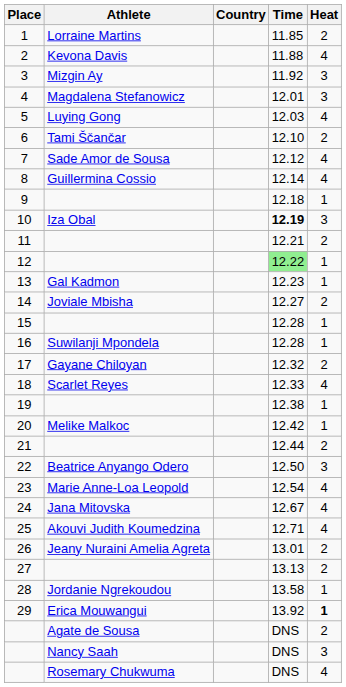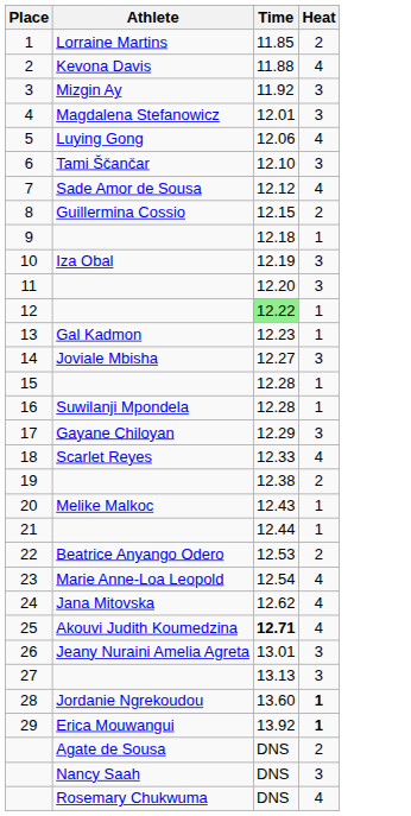 <table class="wikitable">
 <tr>
 <th>Place</th>
 <th>Athlete</th>
-<th>Country</th>
 <th>Time</th>
 <th>Heat</th>
 </tr>
 <tr>
 <td align=center>1</td>
 <td><a href='#'>Lorraine Martins</a></td>
-<td></td>
 <td>11.85</td>
 <td align=center>2</td>
 </tr>
 <tr>
 <td align=center>2</td>
 <td><a href='#'>Kevona Davis</a></td>
-<td></td>
 <td>11.88</td>
 <td align=center>4</td>
 </tr>
 <tr>
 <td align=center>3</td>
 <td><a href='#'>Mizgin Ay</a></td>
-<td></td>
 <td>11.92</td>
 <td align=center>3</td>
 </tr>
 <tr>
 <td align=center>4</td>
 <td><a href='#'>Magdalena Stefanowicz</a></td>
-<td></td>
 <td>12.01</td>
 <td align=center>3</td>
 </tr>
 <tr>
 <td align=center>5</td>
 <td><a href='#'>Luying Gong</a></td>
-<td></td>
-<td>12.03</td>
+<td>12.06</td>
 <td align=center>4</td>
 </tr>
 <tr>
 <td align=center>6</td>
 <td><a href='#'>Tami Ščančar</a></td>
-<td></td>
 <td>12.10</td>
-<td align=center>2</td>
+<td align=center>3</td>
 </tr>
 <tr>
 <td align=center>7</td>
 <td><a href='#'>Sade Amor de Sousa</a></td>
-<td></td>
 <td>12.12</td>
 <td align=center>4</td>
 </tr>
 <tr>
 <td align=center>8</td>
 <td><a href='#'>Guillermina Cossio</a></td>
-<td></td>
-<td>12.14</td>
-<td align=center>4</td>
+<td>12.15</td>
+<td align=center>2</td>
 </tr>
 <tr>
 <td align=center>9</td>
-<td></td>
 <td></td>
 <td>12.18</td>
 <td align=center>1</td>
 </tr>
 <tr>
 <td align=center>10</td>
 <td><a href='#'>Iza Obal</a></td>
-<td></td>
-<td><strong>12.19</strong></td>
+<td>12.19</td>
 <td align=center>3</td>
 </tr>
 <tr>
 <td align=center>11</td>
 <td></td>
-<td></td>
-<td>12.21</td>
-<td align=center>2</td>
+<td>12.20</td>
+<td align=center>3</td>
 </tr>
 <tr>
 <td align=center>12</td>
-<td></td>
 <td></td>
 <td style="background: lightgreen;">12.22</td>
 <td align=center>1</td>
 </tr>
 <tr>
 <td align=center>13</td>
 <td><a href='#'>Gal Kadmon</a></td>
-<td></td>
 <td>12.23</td>
 <td align=center>1</td>
 </tr>
 <tr>
 <td align=center>14</td>
 <td><a href='#'>Joviale Mbisha</a></td>
-<td></td>
 <td>12.27</td>
-<td align=center>2</td>
+<td align=center>3</td>
 </tr>
 <tr>
 <td align=center>15</td>
-<td></td>
 <td></td>
 <td>12.28</td>
 <td align=center>1</td>
 </tr>
 <tr>
 <td align=center>16</td>
 <td><a href='#'>Suwilanji Mpondela</a></td>
-<td></td>
 <td>12.28</td>
 <td align=center>1</td>
 </tr>
 <tr>
 <td align=center>17</td>
 <td><a href='#'>Gayane Chiloyan</a></td>
-<td></td>
-<td>12.32</td>
-<td align=center>2</td>
+<td>12.29</td>
+<td align=center>3</td>
 </tr>
 <tr>
 <td align=center>18</td>
 <td><a href='#'>Scarlet Reyes</a></td>
-<td></td>
 <td>12.33</td>
 <td align=center>4</td>
 </tr>
 <tr>
 <td align=center>19</td>
 <td></td>
-<td></td>
 <td>12.38</td>
-<td align=center>1</td>
+<td align=center>2</td>
 </tr>
 <tr>
 <td align=center>20</td>
 <td><a href='#'>Melike Malkoc</a></td>
-<td></td>
-<td>12.42</td>
+<td>12.43</td>
 <td align=center>1</td>
 </tr>
 <tr>
 <td align=center>21</td>
 <td></td>
-<td></td>
 <td>12.44</td>
-<td align=center>2</td>
+<td align=center>1</td>
 </tr>
 <tr>
 <td align=center>22</td>
 <td><a href='#'>Beatrice Anyango Odero</a></td>
-<td></td>
-<td>12.50</td>
-<td align=center>3</td>
+<td>12.53</td>
+<td align=center>2</td>
 </tr>
 <tr>
 <td align=center>23</td>
 <td><a href='#'>Marie Anne-Loa Leopold</a></td>
-<td></td>
 <td>12.54</td>
 <td align=center>4</td>
 </tr>
 <tr>
 <td align=center>24</td>
 <td><a href='#'>Jana Mitovska</a></td>
-<td></td>
-<td>12.67</td>
+<td>12.62</td>
 <td align=center>4</td>
 </tr>
 <tr>
 <td align=center>25</td>
 <td><a href='#'>Akouvi Judith Koumedzina</a></td>
-<td></td>
-<td>12.71</td>
+<td><strong>12.71</strong></td>
 <td align=center>4</td>
 </tr>
 <tr>
 <td align=center>26</td>
 <td><a href='#'>Jeany Nuraini Amelia Agreta</a></td>
-<td></td>
 <td>13.01</td>
-<td align=center>2</td>
+<td align=center>3</td>
 </tr>
 <tr>
 <td align=center>27</td>
 <td></td>
-<td></td>
 <td>13.13</td>
-<td align=center>2</td>
+<td align=center>3</td>
 </tr>
 <tr>
 <td align=center>28</td>
 <td><a href='#'>Jordanie Ngrekoudou</a></td>
-<td></td>
-<td>13.58</td>
-<td align=center>1</td>
+<td>13.60</td>
+<td align=center><strong>1</strong></td>
 </tr>
 <tr>
 <td align=center>29</td>
 <td><a href='#'>Erica Mouwangui</a></td>
-<td></td>
 <td>13.92</td>
 <td align=center><strong>1</strong></td>
 </tr>
 <tr>
 <td align=center></td>
 <td><a href='#'>Agate de Sousa</a></td>
-<td></td>
 <td>DNS</td>
 <td align=center>2</td>
 </tr>
 <tr>
 <td align=center></td>
 <td><a href='#'>Nancy Saah</a></td>
-<td></td>
 <td>DNS</td>
 <td align=center>3</td>
 </tr>
 <tr>
 <td align=center></td>
 <td><a href='#'>Rosemary Chukwuma</a></td>
-<td></td>
 <td>DNS</td>
 <td align=center>4</td>
 </tr>
 </table>
